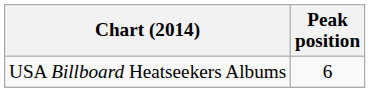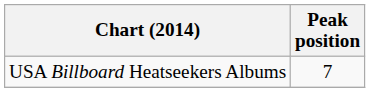 <table class="wikitable">
 <tr>
 <th align="left">Chart (2014)</th>
 <th align="center">Peak<br>position</th>
 </tr>
 <tr>
 <td>USA <em>Billboard</em> Heatseekers Albums</td>
-<td align="center">6</td>
+<td align="center">7</td>
 </tr>
 <tr>
 </tr>
 </table>
